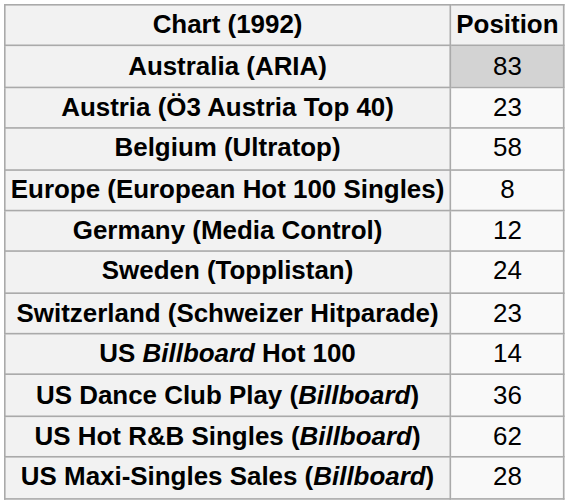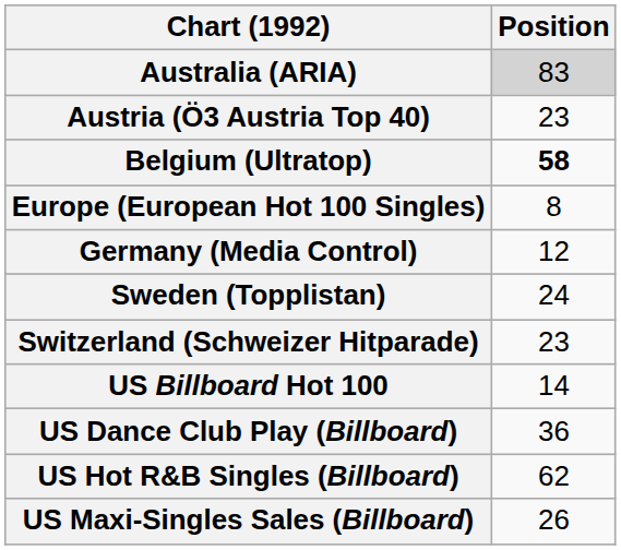 <table class="wikitable sortable plainrowheaders" style="text-align:center">
 <tr>
 <th scope="col">Chart (1992)</th>
 <th scope="col">Position</th>
 </tr>
 <tr>
 <th scope="row">Australia (ARIA)</th>
 <td style="background: lightgrey;">83</td>
 </tr>
 <tr>
 <th scope="row">Austria (Ö3 Austria Top 40)</th>
 <td>23</td>
 </tr>
 <tr>
 <th scope="row">Belgium (Ultratop)</th>
-<td>58</td>
+<td><strong>58</strong></td>
 </tr>
 <tr>
 <th scope="row">Europe (European Hot 100 Singles)</th>
 <td>8</td>
 </tr>
 <tr>
 <th scope="row">Germany (Media Control)</th>
 <td>12</td>
 </tr>
 <tr>
 <th scope="row">Sweden (Topplistan)</th>
 <td>24</td>
 </tr>
 <tr>
 <th scope="row">Switzerland (Schweizer Hitparade)</th>
 <td>23</td>
 </tr>
 <tr>
 <th scope="row">US <em>Billboard</em> Hot 100</th>
 <td>14</td>
 </tr>
 <tr>
 <th scope="row">US Dance Club Play (<em>Billboard</em>)</th>
 <td>36</td>
 </tr>
 <tr>
 <th scope="row">US Hot R&B Singles (<em>Billboard</em>)</th>
 <td>62</td>
 </tr>
 <tr>
 <th scope="row">US Maxi-Singles Sales (<em>Billboard</em>)</th>
-<td>28</td>
+<td>26</td>
 </tr>
 </table>
